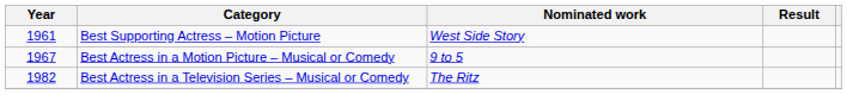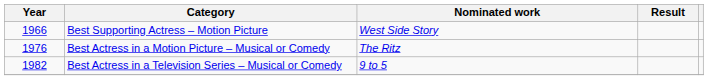 <table class=wikitable>
 <tr>
 <th scope="col" style="width:5em;">Year</th>
 <th scope="col" style="width:26em;">Category</th>
 <th scope="col" style="width:25em;">Nominated work</th>
 <th scope="col" style="width:5em;">Result</th>
 <th></th>
 </tr>
 <tr>
-<td style="text-align:center;"><a href='#'>1961</a></td>
+<td style="text-align:center;"><a href='#'>1966</a></td>
 <td><a href='#'>Best Supporting Actress – Motion Picture</a></td>
 <td><em><a href='#'>West Side Story</a></em></td>
 <td></td>
 <td style="text-align:center;"></td>
 </tr>
 <tr>
-<td style="text-align:center;"><a href='#'>1967</a></td>
+<td style="text-align:center;"><a href='#'>1976</a></td>
 <td><a href='#'>Best Actress in a Motion Picture – Musical or Comedy</a></td>
-<td><em><a href='#'>9 to 5</a></em></td>
+<td><em><a href='#'>The Ritz</a></em></td>
 <td></td>
 <td style="text-align:center;"></td>
 </tr>
 <tr>
 <td style="text-align:center;"><a href='#'>1982</a></td>
 <td><a href='#'>Best Actress in a Television Series – Musical or Comedy</a></td>
-<td><em><a href='#'>The Ritz</a></em></td>
+<td><em><a href='#'>9 to 5</a></em></td>
 <td></td>
 <td style="text-align:center;"></td>
 </tr>
 <tr>
 </tr>
 </table>
